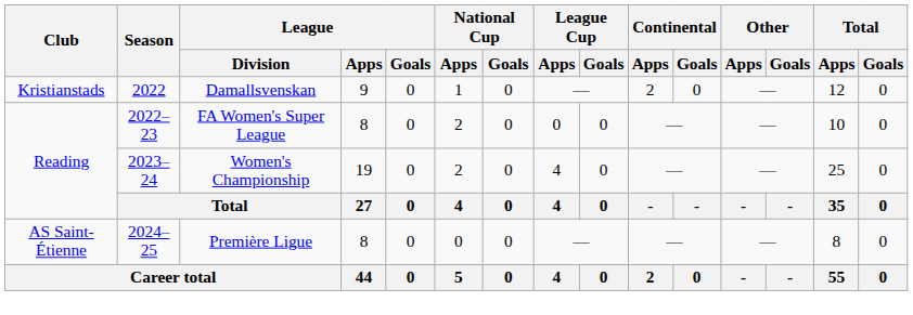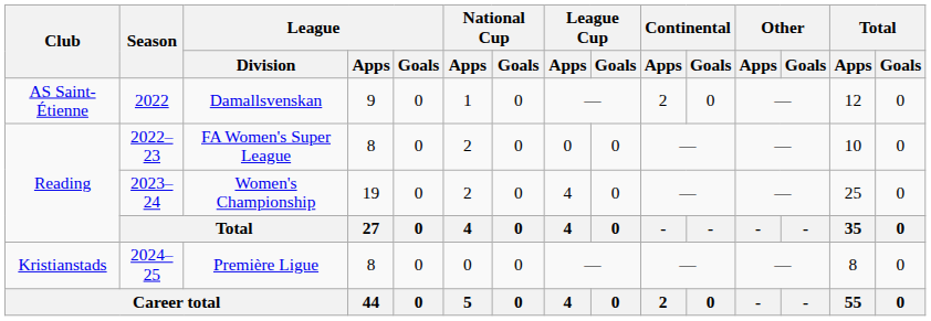 <table class="wikitable" style="text-align:center">
 <tr>
 <th rowspan="2">Club</th>
 <th rowspan="2">Season</th>
 <th colspan="3">League</th>
 <th colspan="2">National Cup</th>
 <th colspan="2">League Cup</th>
 <th colspan="2">Continental</th>
 <th colspan="2">Other</th>
 <th colspan="2">Total</th>
 </tr>
 <tr>
 <th>Division</th>
 <th>Apps</th>
 <th>Goals</th>
 <th>Apps</th>
 <th>Goals</th>
 <th>Apps</th>
 <th>Goals</th>
 <th>Apps</th>
 <th>Goals</th>
 <th>Apps</th>
 <th>Goals</th>
 <th>Apps</th>
 <th>Goals</th>
 </tr>
 <tr>
-<td><a href='#'>Kristianstads</a></td>
+<td><a href='#'>AS Saint-Étienne</a></td>
 <td><a href='#'>2022</a></td>
 <td><a href='#'>Damallsvenskan</a></td>
 <td>9</td>
 <td>0</td>
 <td>1</td>
 <td>0</td>
 <td colspan="2">—</td>
 <td>2</td>
 <td>0</td>
 <td colspan="2">—</td>
 <td>12</td>
 <td>0</td>
 </tr>
 <tr>
 <td rowspan="3"><a href='#'>Reading</a></td>
 <td><a href='#'>2022–23</a></td>
 <td><a href='#'>FA Women's Super League</a></td>
 <td>8</td>
 <td>0</td>
 <td>2</td>
 <td>0</td>
 <td>0</td>
 <td>0</td>
 <td colspan="2">—</td>
 <td colspan="2">—</td>
 <td>10</td>
 <td>0</td>
 </tr>
 <tr>
 <td><a href='#'>2023–24</a></td>
 <td><a href='#'>Women's Championship</a></td>
 <td>19</td>
 <td>0</td>
 <td>2</td>
 <td>0</td>
 <td>4</td>
 <td>0</td>
 <td colspan="2">—</td>
 <td colspan="2">—</td>
 <td>25</td>
 <td>0</td>
 </tr>
 <tr>
 <th colspan="2">Total</th>
 <th>27</th>
 <th>0</th>
 <th>4</th>
 <th>0</th>
 <th>4</th>
 <th>0</th>
 <th>-</th>
 <th>-</th>
 <th>-</th>
 <th>-</th>
 <th>35</th>
 <th>0</th>
 </tr>
 <tr>
-<td><a href='#'>AS Saint-Étienne</a></td>
+<td><a href='#'>Kristianstads</a></td>
 <td><a href='#'>2024–25</a></td>
 <td><a href='#'>Première Ligue</a></td>
 <td>8</td>
 <td>0</td>
 <td>0</td>
 <td>0</td>
 <td colspan="2">—</td>
 <td colspan="2">—</td>
 <td colspan="2">—</td>
 <td>8</td>
 <td>0</td>
 </tr>
 <tr>
 <th colspan="3">Career total</th>
 <th>44</th>
 <th>0</th>
 <th>5</th>
 <th>0</th>
 <th>4</th>
 <th>0</th>
 <th>2</th>
 <th>0</th>
 <th>-</th>
 <th>-</th>
 <th>55</th>
 <th>0</th>
 </tr>
 </table>
